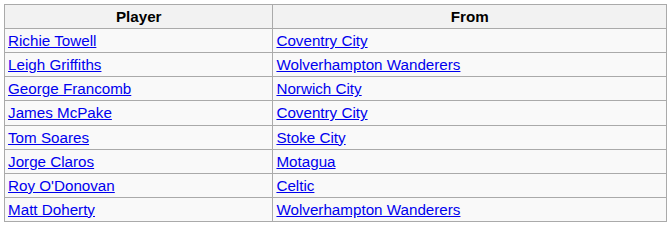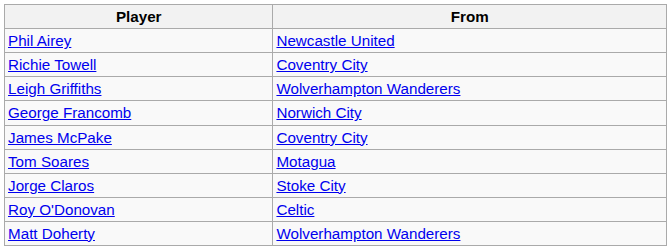 <table class="wikitable" style="text-align:center; font-size:95%;width:75%; text-align:left">
 <tr>
 <th><strong>Player</strong></th>
 <th><strong>From</strong></th>
+</tr>
+<tr>
+<td> <a href='#'>Phil Airey</a></td>
+<td> <a href='#'>Newcastle United</a></td>
 </tr>
 <tr>
 <td> <a href='#'>Richie Towell</a></td>
 <td> <a href='#'>Coventry City</a></td>
 </tr>
 <tr>
 <td> <a href='#'>Leigh Griffiths</a></td>
 <td> <a href='#'>Wolverhampton Wanderers</a></td>
 </tr>
 <tr>
 <td> <a href='#'>George Francomb</a></td>
 <td> <a href='#'>Norwich City</a></td>
 </tr>
 <tr>
 <td> <a href='#'>James McPake</a></td>
 <td> <a href='#'>Coventry City</a></td>
 </tr>
 <tr>
 <td> <a href='#'>Tom Soares</a></td>
-<td> <a href='#'>Stoke City</a></td>
+<td> <a href='#'>Motagua</a></td>
 </tr>
 <tr>
 <td> <a href='#'>Jorge Claros</a></td>
-<td> <a href='#'>Motagua</a></td>
+<td> <a href='#'>Stoke City</a></td>
 </tr>
 <tr>
 <td> <a href='#'>Roy O'Donovan</a></td>
 <td> <a href='#'>Celtic</a></td>
 </tr>
 <tr>
 <td> <a href='#'>Matt Doherty</a></td>
 <td> <a href='#'>Wolverhampton Wanderers</a></td>
 </tr>
 <tr>
 </tr>
 </table>
